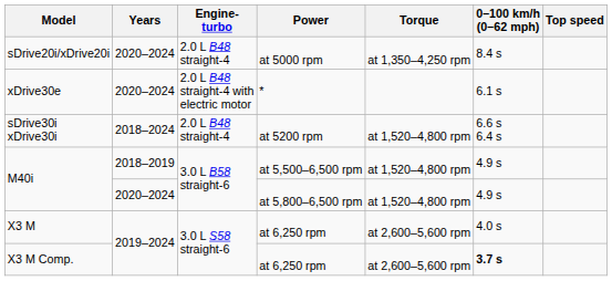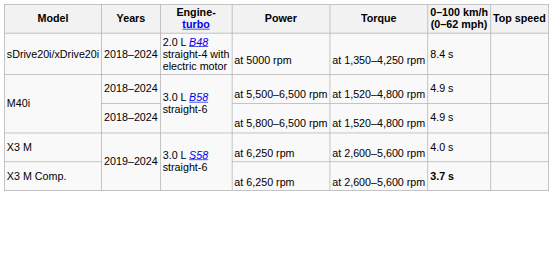 <table class="wikitable sortable">
 <tr>
 <th>Model</th>
 <th>Years</th>
 <th>Engine-<br> <a href='#'>turbo</a></th>
 <th>Power</th>
 <th>Torque</th>
 <th>0–100 km/h <br> (0–62 mph)</th>
 <th>Top speed</th>
 </tr>
 <tr>
 <td>sDrive20i/xDrive20i</td>
-<td>2020–2024</td>
-<td>2.0 L <em><a href='#'>B48</a></em> <br> straight-4</td>
+<td>2018–2024</td>
+<td>2.0 L <em><a href='#'>B48</a></em> <br> straight-4 with<br> electric motor</td>
 <td> <br> at 5000 rpm</td>
 <td> <br> at 1,350–4,250 rpm</td>
 <td>8.4 s</td>
 <td></td>
 </tr>
 <tr>
-<td>xDrive30e</td>
-<td>2020–2024</td>
-<td>2.0 L <em><a href='#'>B48</a></em> <br> straight-4 with<br> electric motor</td>
-<td>*</td>
-<td></td>
-<td>6.1 s</td>
-<td></td>
-</tr>
-<tr>
-<td>sDrive30i<br>xDrive30i</td>
+<td rowspan=2>M40i</td>
 <td>2018–2024</td>
-<td>2.0 L <em><a href='#'>B48</a></em> <br> straight-4</td>
-<td> <br> at 5200 rpm</td>
-<td> <br> at 1,520–4,800 rpm</td>
-<td>6.6 s<br>6.4 s</td>
-<td><br></td>
-</tr>
-<tr>
-<td rowspan=2>M40i</td>
-<td>2018–2019</td>
 <td rowspan=2>3.0 L <em><a href='#'>B58</a></em> <br> straight-6</td>
 <td> <br> at 5,500–6,500 rpm</td>
 <td> <br> at 1,520–4,800 rpm</td>
 <td>4.9 s</td>
 <td></td>
 </tr>
 <tr>
-<td>2020–2024</td>
+<td>2018–2024</td>
 <td> <br> at 5,800–6,500 rpm</td>
 <td> <br> at 1,520–4,800 rpm</td>
 <td>4.9 s</td>
 <td></td>
 </tr>
 <tr>
 <td>X3 M</td>
 <td rowspan=2>2019–2024</td>
 <td rowspan=2>3.0 L <em><a href='#'>S58</a></em> <br> straight-6</td>
 <td> <br> at 6,250 rpm</td>
 <td> <br> at 2,600–5,600 rpm</td>
 <td>4.0 s</td>
 <td></td>
 </tr>
 <tr>
 <td>X3 M Comp.</td>
 <td> <br> at 6,250 rpm</td>
 <td> <br> at 2,600–5,600 rpm</td>
 <td><strong>3.7 s</strong></td>
 <td></td>
 </tr>
 </table>
